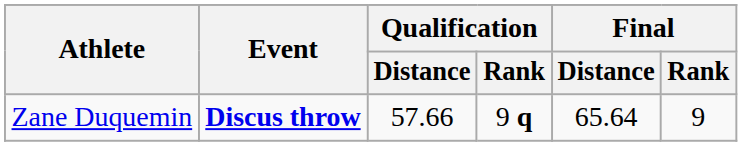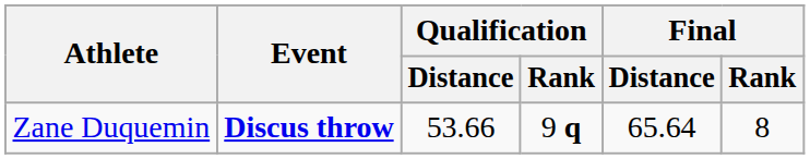 <table class="wikitable" style="font-size:90%">
 <tr>
 <th rowspan=2>Athlete</th>
 <th rowspan=2>Event</th>
 <th colspan=2>Qualification</th>
 <th colspan=2>Final</th>
 </tr>
 <tr style="font-size:95%">
 <th>Distance</th>
 <th>Rank</th>
 <th>Distance</th>
 <th>Rank</th>
 </tr>
 <tr align=center>
 <td align=left><a href='#'>Zane Duquemin</a></td>
 <td align=left><strong><a href='#'>Discus throw</a></strong></td>
-<td>57.66</td>
+<td>53.66</td>
 <td>9 <strong>q</strong></td>
 <td>65.64</td>
-<td>9</td>
+<td>8</td>
 </tr>
 </table>
